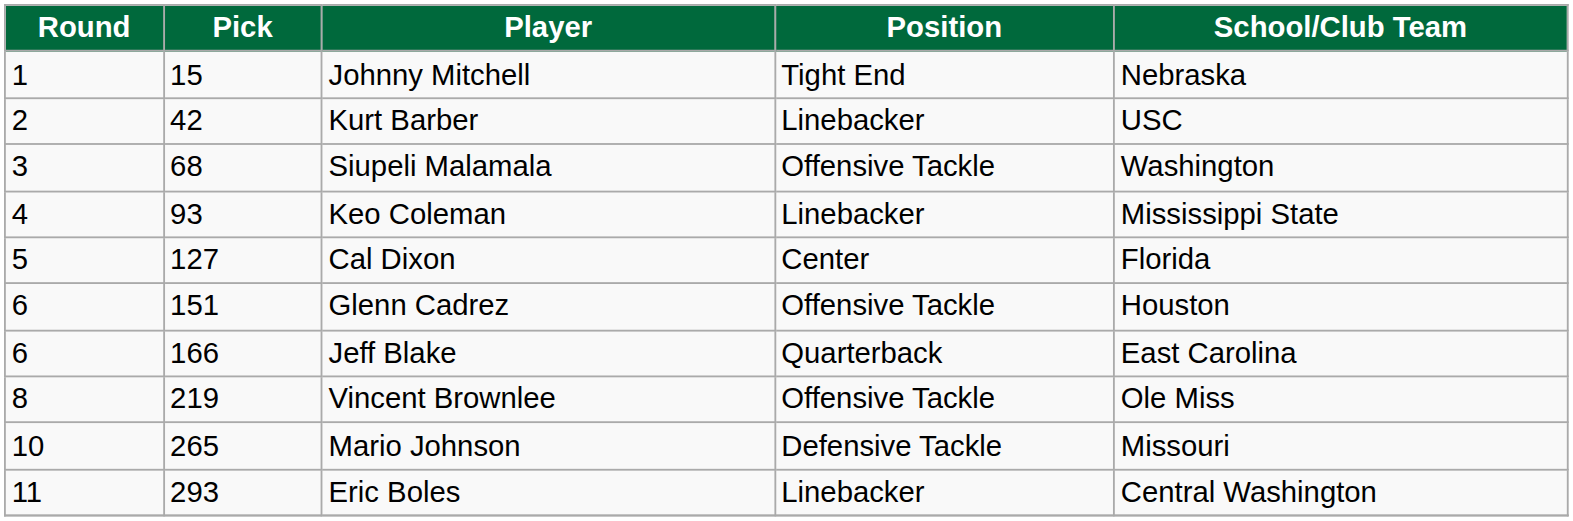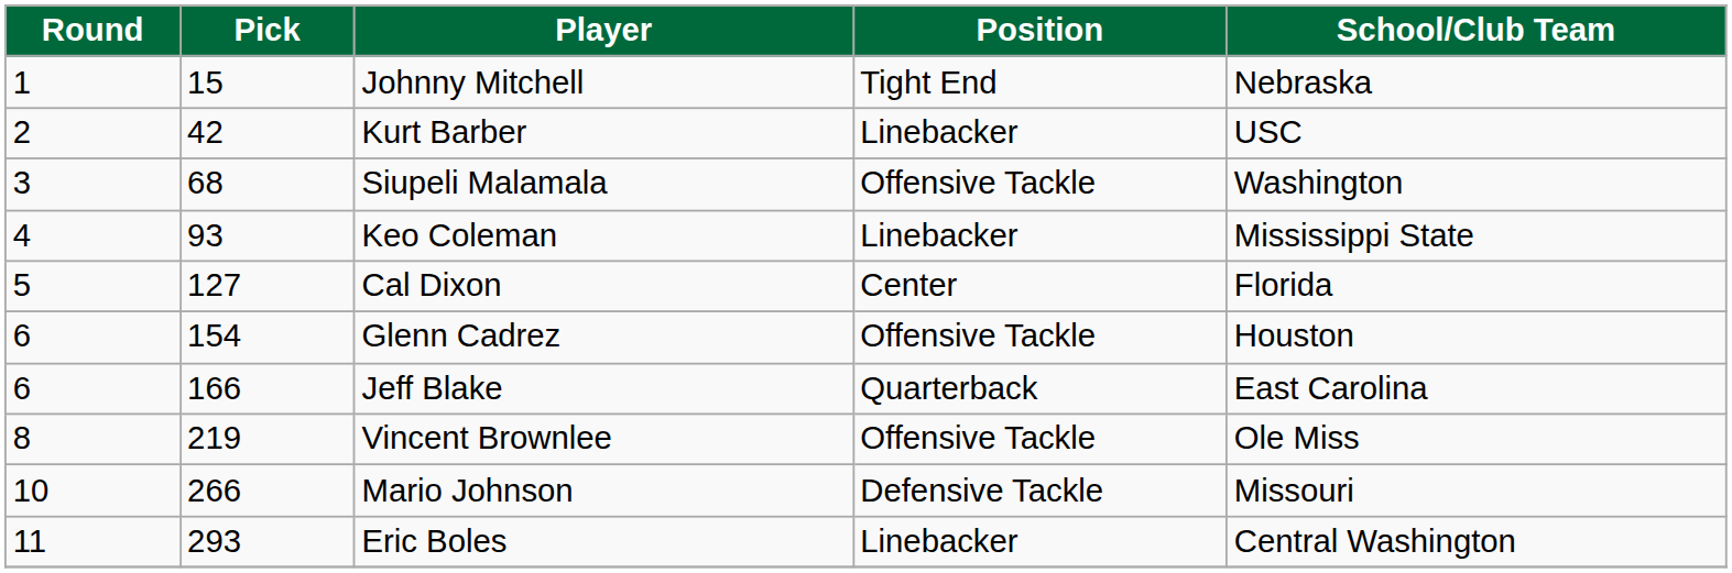 <table class="wikitable sortable sortable">
 <tr>
 <th style="background:#00693C;color:white;" width="7%">Round</th>
 <th style="background:#00693C;color:white;" width="7%">Pick</th>
 <th style="background:#00693C;color:white;" width="20%">Player</th>
 <th style="background:#00693C;color:white;" width="15%">Position</th>
 <th style="background:#00693C;color:white;" width="20%">School/Club Team</th>
 </tr>
 <tr>
 <td>1</td>
 <td>15</td>
 <td>Johnny Mitchell</td>
 <td>Tight End</td>
 <td>Nebraska</td>
 </tr>
 <tr>
 <td>2</td>
 <td>42</td>
 <td>Kurt Barber</td>
 <td>Linebacker</td>
 <td>USC</td>
 </tr>
 <tr>
 <td>3</td>
 <td>68</td>
 <td>Siupeli Malamala</td>
 <td>Offensive Tackle</td>
 <td>Washington</td>
 </tr>
 <tr>
 <td>4</td>
 <td>93</td>
 <td>Keo Coleman</td>
 <td>Linebacker</td>
 <td>Mississippi State</td>
 </tr>
 <tr>
 <td>5</td>
 <td>127</td>
 <td>Cal Dixon</td>
 <td>Center</td>
 <td>Florida</td>
 </tr>
 <tr>
 <td>6</td>
-<td>151</td>
+<td>154</td>
 <td>Glenn Cadrez</td>
 <td>Offensive Tackle</td>
 <td>Houston</td>
 </tr>
 <tr>
 <td>6</td>
 <td>166</td>
 <td>Jeff Blake</td>
 <td>Quarterback</td>
 <td>East Carolina</td>
 </tr>
 <tr>
 <td>8</td>
 <td>219</td>
 <td>Vincent Brownlee</td>
 <td>Offensive Tackle</td>
 <td>Ole Miss</td>
 </tr>
 <tr>
 <td>10</td>
-<td>265</td>
+<td>266</td>
 <td>Mario Johnson</td>
 <td>Defensive Tackle</td>
 <td>Missouri</td>
 </tr>
 <tr>
 <td>11</td>
 <td>293</td>
 <td>Eric Boles</td>
 <td>Linebacker</td>
 <td>Central Washington</td>
 </tr>
 <tr>
 </tr>
 </table>
